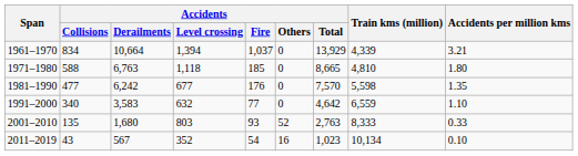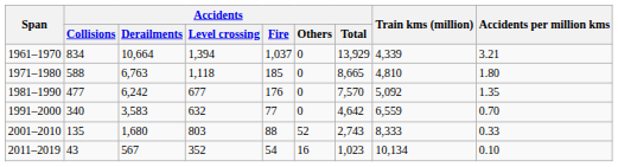 <table class="wikitable sortable defaultcenter col1left" style="font-size: 85%">
 <tr>
 <th rowspan="2">Span</th>
 <th colspan="6"><a href='#'>Accidents</a></th>
 <th rowspan="2">Train kms (million)</th>
 <th rowspan="2">Accidents per million kms</th>
 </tr>
 <tr>
 <th><a href='#'>Collisions</a></th>
 <th><a href='#'>Derailments</a></th>
 <th><a href='#'>Level crossing</a></th>
 <th><a href='#'>Fire</a></th>
 <th>Others</th>
 <th>Total</th>
 </tr>
 <tr>
 <td>1961–1970</td>
 <td>834</td>
 <td>10,664</td>
 <td>1,394</td>
 <td>1,037</td>
 <td>0</td>
 <td>13,929</td>
 <td>4,339</td>
 <td>3.21</td>
 </tr>
 <tr>
 <td>1971–1980</td>
 <td>588</td>
 <td>6,763</td>
 <td>1,118</td>
 <td>185</td>
 <td>0</td>
 <td>8,665</td>
 <td>4,810</td>
 <td>1.80</td>
 </tr>
 <tr>
 <td>1981–1990</td>
 <td>477</td>
 <td>6,242</td>
 <td>677</td>
 <td>176</td>
 <td>0</td>
 <td>7,570</td>
-<td>5,598</td>
+<td>5,092</td>
 <td>1.35</td>
 </tr>
 <tr>
 <td>1991–2000</td>
 <td>340</td>
 <td>3,583</td>
 <td>632</td>
 <td>77</td>
 <td>0</td>
 <td>4,642</td>
 <td>6,559</td>
-<td>1.10</td>
+<td>0.70</td>
 </tr>
 <tr>
 <td>2001–2010</td>
 <td>135</td>
 <td>1,680</td>
 <td>803</td>
-<td>93</td>
+<td>88</td>
 <td>52</td>
-<td>2,763</td>
+<td>2,743</td>
 <td>8,333</td>
 <td>0.33</td>
 </tr>
 <tr>
 <td>2011–2019</td>
 <td>43</td>
 <td>567</td>
 <td>352</td>
 <td>54</td>
 <td>16</td>
 <td>1,023</td>
 <td>10,134</td>
 <td>0.10</td>
 </tr>
 </table>
